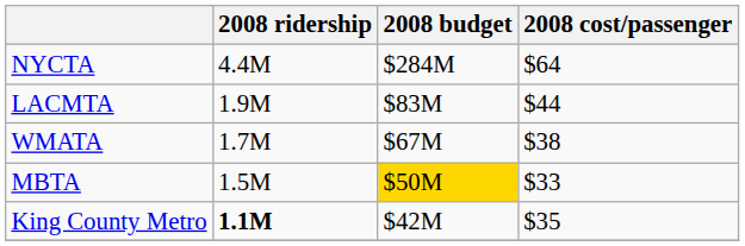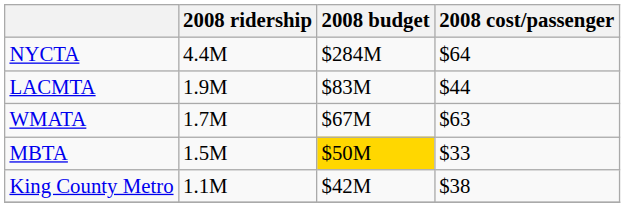 <table class="wikitable">
 <tr>
 <th></th>
 <th>2008 ridership</th>
 <th>2008 budget</th>
 <th>2008 cost/passenger</th>
 </tr>
 <tr>
 <td><a href='#'>NYCTA</a></td>
 <td>4.4M</td>
 <td>$284M</td>
 <td>$64</td>
 </tr>
 <tr>
 <td><a href='#'>LACMTA</a></td>
 <td>1.9M</td>
 <td>$83M</td>
 <td>$44</td>
 </tr>
 <tr>
 <td><a href='#'>WMATA</a></td>
 <td>1.7M</td>
 <td>$67M</td>
-<td>$38</td>
+<td>$63</td>
 </tr>
 <tr>
 <td><a href='#'>MBTA</a></td>
 <td>1.5M</td>
 <td style="background: gold;">$50M</td>
 <td>$33</td>
 </tr>
 <tr>
 <td><a href='#'>King County Metro</a></td>
-<td><strong>1.1M</strong></td>
+<td>1.1M</td>
 <td>$42M</td>
-<td>$35</td>
+<td>$38</td>
 </tr>
 <tr>
 </tr>
 </table>
